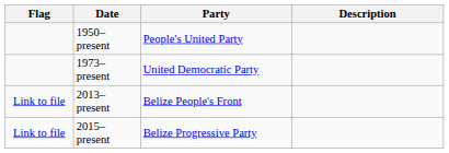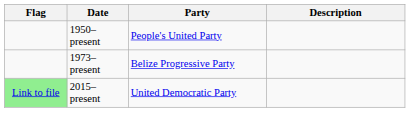 <table class="wikitable">
 <tr>
 <th width="110">Flag</th>
 <th width="100">Date</th>
 <th width="250">Party</th>
 <th width="250">Description</th>
 </tr>
 <tr>
 <td></td>
 <td>1950–present</td>
 <td><a href='#'>People's United Party</a></td>
 <td></td>
 </tr>
 <tr>
 <td></td>
 <td>1973–present</td>
+<td><a href='#'>Belize Progressive Party</a></td>
+<td></td>
+</tr>
+<tr>
+<td style="background: lightgreen; text-align:center;"><a href='#'>Link to file</a></td>
+<td>2015–present</td>
 <td><a href='#'>United Democratic Party</a></td>
 <td></td>
 </tr>
-<tr>
-<td style="text-align:center;"><a href='#'>Link to file</a></td>
-<td>2013–present</td>
-<td><a href='#'>Belize People's Front</a></td>
-<td></td>
-</tr>
-<tr>
-<td style="text-align:center;"><a href='#'>Link to file</a></td>
-<td>2015–present</td>
-<td><a href='#'>Belize Progressive Party</a></td>
-<td></td>
-</tr>
 </table>
